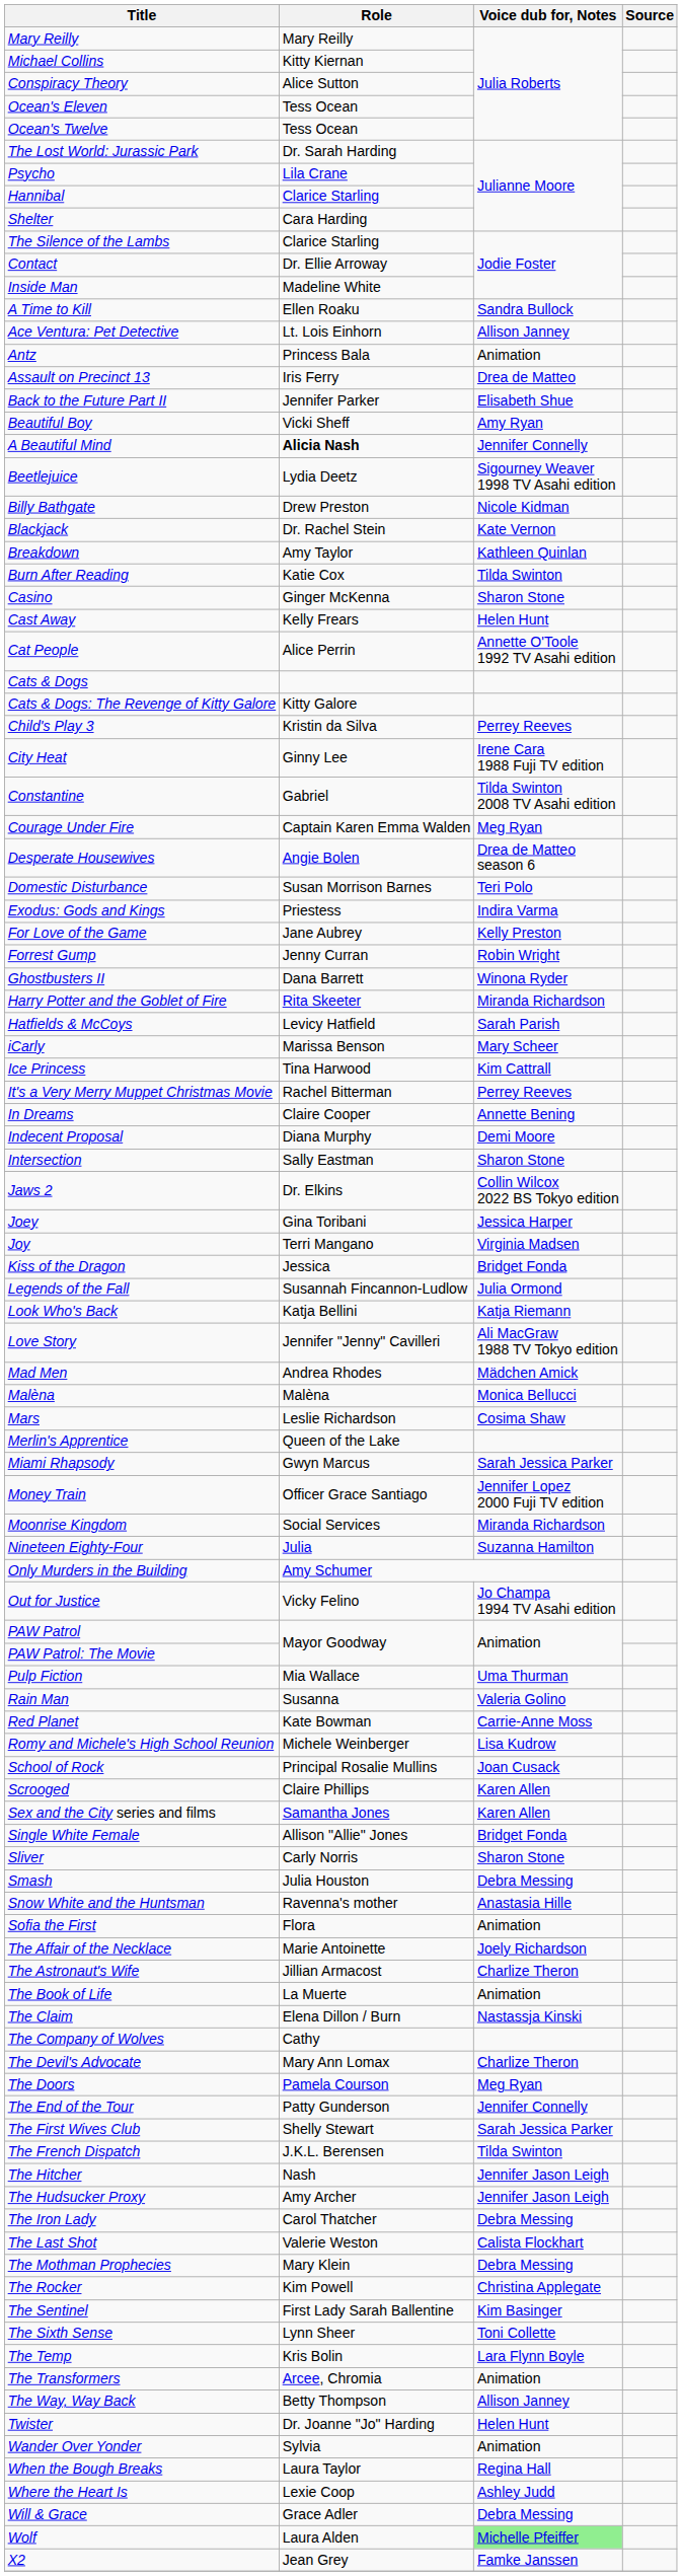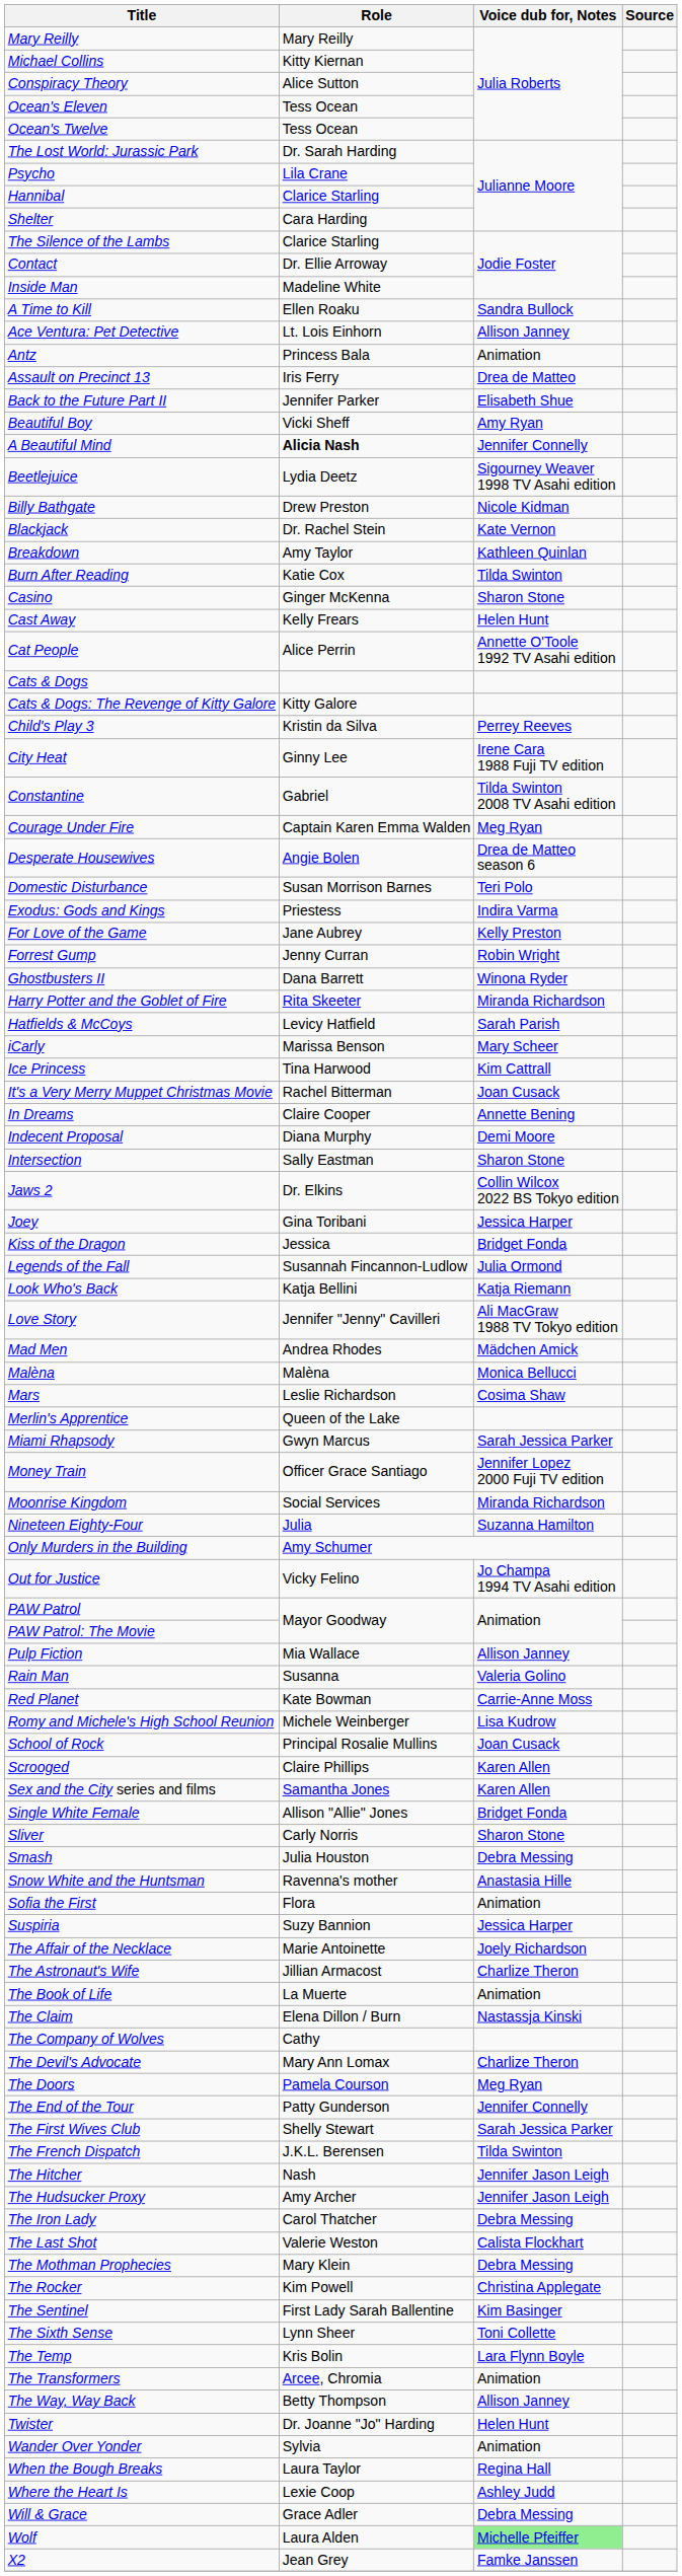 <table class="wikitable sortable plainrowheaders">
 <tr>
 <th>Title</th>
 <th>Role</th>
 <th>Voice dub for, Notes</th>
 <th class="unsortable">Source</th>
 </tr>
 <tr>
 <td><em><a href='#'>Mary Reilly</a></em></td>
 <td>Mary Reilly</td>
 <td rowspan=5><a href='#'>Julia Roberts</a></td>
 <td></td>
 </tr>
 <tr>
 <td><em><a href='#'>Michael Collins</a></em></td>
 <td>Kitty Kiernan</td>
 <td></td>
 </tr>
 <tr>
 <td><em><a href='#'>Conspiracy Theory</a></em></td>
 <td>Alice Sutton</td>
 <td></td>
 </tr>
 <tr>
 <td><em><a href='#'>Ocean's Eleven</a></em></td>
 <td>Tess Ocean</td>
 <td></td>
 </tr>
 <tr>
 <td><em><a href='#'>Ocean's Twelve</a></em></td>
 <td>Tess Ocean</td>
 <td></td>
 </tr>
 <tr>
 <td><em><a href='#'>The Lost World: Jurassic Park</a></em></td>
 <td>Dr. Sarah Harding</td>
 <td rowspan=4><a href='#'>Julianne Moore</a></td>
 <td></td>
 </tr>
 <tr>
 <td><em><a href='#'>Psycho</a></em></td>
 <td><a href='#'>Lila Crane</a></td>
 <td></td>
 </tr>
 <tr>
 <td><em><a href='#'>Hannibal</a></em></td>
 <td><a href='#'>Clarice Starling</a></td>
 <td></td>
 </tr>
 <tr>
 <td><em><a href='#'>Shelter</a></em></td>
 <td>Cara Harding</td>
 <td></td>
 </tr>
 <tr>
 <td><em><a href='#'>The Silence of the Lambs</a></em></td>
 <td>Clarice Starling</td>
 <td rowspan=3><a href='#'>Jodie Foster</a></td>
 <td></td>
 </tr>
 <tr>
 <td><em><a href='#'>Contact</a></em></td>
 <td>Dr. Ellie Arroway</td>
 <td></td>
 </tr>
 <tr>
 <td><em><a href='#'>Inside Man</a></em></td>
 <td>Madeline White</td>
 <td></td>
 </tr>
 <tr>
 <td><em><a href='#'>A Time to Kill</a></em></td>
 <td>Ellen Roaku</td>
 <td><a href='#'>Sandra Bullock</a></td>
 <td></td>
 </tr>
 <tr>
 <td><em><a href='#'>Ace Ventura: Pet Detective</a></em></td>
 <td>Lt. Lois Einhorn</td>
 <td><a href='#'>Allison Janney</a></td>
 <td></td>
 </tr>
 <tr>
 <td><em><a href='#'>Antz</a></em></td>
 <td>Princess Bala</td>
 <td>Animation</td>
 <td></td>
 </tr>
 <tr>
 <td><em><a href='#'>Assault on Precinct 13</a></em></td>
 <td>Iris Ferry</td>
 <td><a href='#'>Drea de Matteo</a></td>
 <td></td>
 </tr>
 <tr>
 <td><em><a href='#'>Back to the Future Part II</a></em></td>
 <td>Jennifer Parker</td>
 <td><a href='#'>Elisabeth Shue</a></td>
 <td></td>
 </tr>
 <tr>
 <td><em><a href='#'>Beautiful Boy</a></em></td>
 <td>Vicki Sheff</td>
 <td><a href='#'>Amy Ryan</a></td>
 <td></td>
 </tr>
 <tr>
 <td><em><a href='#'>A Beautiful Mind</a></em></td>
 <td><strong>Alicia Nash</strong></td>
 <td><a href='#'>Jennifer Connelly</a></td>
 <td></td>
 </tr>
 <tr>
 <td><em><a href='#'>Beetlejuice</a></em></td>
 <td>Lydia Deetz</td>
 <td><a href='#'>Sigourney Weaver</a><br>1998 TV Asahi edition</td>
 <td></td>
 </tr>
 <tr>
 <td><em><a href='#'>Billy Bathgate</a></em></td>
 <td>Drew Preston</td>
 <td><a href='#'>Nicole Kidman</a></td>
 <td></td>
 </tr>
 <tr>
 <td><em><a href='#'>Blackjack</a></em></td>
 <td>Dr. Rachel Stein</td>
 <td><a href='#'>Kate Vernon</a></td>
 <td></td>
 </tr>
 <tr>
 <td><em><a href='#'>Breakdown</a></em></td>
 <td>Amy Taylor</td>
 <td><a href='#'>Kathleen Quinlan</a></td>
 <td></td>
 </tr>
 <tr>
 <td><em><a href='#'>Burn After Reading</a></em></td>
 <td>Katie Cox</td>
 <td><a href='#'>Tilda Swinton</a></td>
 <td></td>
 </tr>
 <tr>
 <td><em><a href='#'>Casino</a></em></td>
 <td>Ginger McKenna</td>
 <td><a href='#'>Sharon Stone</a></td>
 <td></td>
 </tr>
 <tr>
 <td><em><a href='#'>Cast Away</a></em></td>
 <td>Kelly Frears</td>
 <td><a href='#'>Helen Hunt</a></td>
 <td></td>
 </tr>
 <tr>
 <td><em><a href='#'>Cat People</a></em></td>
 <td>Alice Perrin</td>
 <td><a href='#'>Annette O'Toole</a><br>1992 TV Asahi edition</td>
 <td></td>
 </tr>
 <tr>
 <td><em><a href='#'>Cats & Dogs</a></em></td>
 <td></td>
 <td></td>
 <td></td>
 </tr>
 <tr>
 <td><em><a href='#'>Cats & Dogs: The Revenge of Kitty Galore</a></em></td>
 <td>Kitty Galore</td>
 <td></td>
 <td></td>
 </tr>
 <tr>
 <td><em><a href='#'>Child's Play 3</a></em></td>
 <td>Kristin da Silva</td>
 <td><a href='#'>Perrey Reeves</a></td>
 <td></td>
 </tr>
 <tr>
 <td><em><a href='#'>City Heat</a></em></td>
 <td>Ginny Lee</td>
 <td><a href='#'>Irene Cara</a><br>1988 Fuji TV edition</td>
 <td></td>
 </tr>
 <tr>
 <td><em><a href='#'>Constantine</a></em></td>
 <td>Gabriel</td>
 <td><a href='#'>Tilda Swinton</a><br>2008 TV Asahi edition</td>
 <td></td>
 </tr>
 <tr>
 <td><em><a href='#'>Courage Under Fire</a></em></td>
 <td>Captain Karen Emma Walden</td>
 <td><a href='#'>Meg Ryan</a></td>
 <td></td>
 </tr>
 <tr>
 <td><em><a href='#'>Desperate Housewives</a></em></td>
 <td><a href='#'>Angie Bolen</a></td>
 <td><a href='#'>Drea de Matteo</a><br>season 6</td>
 <td></td>
 </tr>
 <tr>
 <td><em><a href='#'>Domestic Disturbance</a></em></td>
 <td>Susan Morrison Barnes</td>
 <td><a href='#'>Teri Polo</a></td>
 <td></td>
 </tr>
 <tr>
 <td><em><a href='#'>Exodus: Gods and Kings</a></em></td>
 <td>Priestess</td>
 <td><a href='#'>Indira Varma</a></td>
 <td></td>
 </tr>
 <tr>
 <td><em><a href='#'>For Love of the Game</a></em></td>
 <td>Jane Aubrey</td>
 <td><a href='#'>Kelly Preston</a></td>
 <td></td>
 </tr>
 <tr>
 <td><em><a href='#'>Forrest Gump</a></em></td>
 <td>Jenny Curran</td>
 <td><a href='#'>Robin Wright</a></td>
 <td></td>
 </tr>
 <tr>
 <td><em><a href='#'>Ghostbusters II</a></em></td>
 <td>Dana Barrett</td>
 <td><a href='#'>Winona Ryder</a></td>
 <td></td>
 </tr>
 <tr>
 <td><em><a href='#'>Harry Potter and the Goblet of Fire</a></em></td>
 <td><a href='#'>Rita Skeeter</a></td>
 <td><a href='#'>Miranda Richardson</a></td>
 <td></td>
 </tr>
 <tr>
 <td><em><a href='#'>Hatfields & McCoys</a></em></td>
 <td>Levicy Hatfield</td>
 <td><a href='#'>Sarah Parish</a></td>
 <td></td>
 </tr>
 <tr>
 <td><em><a href='#'>iCarly</a></em></td>
 <td>Marissa Benson</td>
 <td><a href='#'>Mary Scheer</a></td>
 <td></td>
 </tr>
 <tr>
 <td><em><a href='#'>Ice Princess</a></em></td>
 <td>Tina Harwood</td>
 <td><a href='#'>Kim Cattrall</a></td>
 <td></td>
 </tr>
 <tr>
 <td><em><a href='#'>It's a Very Merry Muppet Christmas Movie</a></em></td>
 <td>Rachel Bitterman</td>
-<td><a href='#'>Perrey Reeves</a></td>
+<td><a href='#'>Joan Cusack</a></td>
 <td></td>
 </tr>
 <tr>
 <td><em><a href='#'>In Dreams</a></em></td>
 <td>Claire Cooper</td>
 <td><a href='#'>Annette Bening</a></td>
 <td></td>
 </tr>
 <tr>
 <td><em><a href='#'>Indecent Proposal</a></em></td>
 <td>Diana Murphy</td>
 <td><a href='#'>Demi Moore</a></td>
 <td></td>
 </tr>
 <tr>
 <td><em><a href='#'>Intersection</a></em></td>
 <td>Sally Eastman</td>
 <td><a href='#'>Sharon Stone</a></td>
 <td></td>
 </tr>
 <tr>
 <td><em><a href='#'>Jaws 2</a></em></td>
 <td>Dr. Elkins</td>
 <td><a href='#'>Collin Wilcox</a><br>2022 BS Tokyo edition</td>
 <td></td>
 </tr>
 <tr>
 <td><em><a href='#'>Joey</a></em></td>
 <td>Gina Toribani</td>
 <td><a href='#'>Jessica Harper</a></td>
-<td></td>
-</tr>
-<tr>
-<td><em><a href='#'>Joy</a></em></td>
-<td>Terri Mangano</td>
-<td><a href='#'>Virginia Madsen</a></td>
 <td></td>
 </tr>
 <tr>
 <td><em><a href='#'>Kiss of the Dragon</a></em></td>
 <td>Jessica</td>
 <td><a href='#'>Bridget Fonda</a></td>
 <td></td>
 </tr>
 <tr>
 <td><em><a href='#'>Legends of the Fall</a></em></td>
 <td>Susannah Fincannon-Ludlow</td>
 <td><a href='#'>Julia Ormond</a></td>
 <td></td>
 </tr>
 <tr>
 <td><em><a href='#'>Look Who's Back</a></em></td>
 <td>Katja Bellini</td>
 <td><a href='#'>Katja Riemann</a></td>
 <td></td>
 </tr>
 <tr>
 <td><em><a href='#'>Love Story</a></em></td>
 <td>Jennifer "Jenny" Cavilleri</td>
 <td><a href='#'>Ali MacGraw</a><br>1988 TV Tokyo edition</td>
 <td></td>
 </tr>
 <tr>
 <td><em><a href='#'>Mad Men</a></em></td>
 <td>Andrea Rhodes</td>
 <td><a href='#'>Mädchen Amick</a></td>
 <td></td>
 </tr>
 <tr>
 <td><em><a href='#'>Malèna</a></em></td>
 <td>Malèna</td>
 <td><a href='#'>Monica Bellucci</a></td>
 <td></td>
 </tr>
 <tr>
 <td><em><a href='#'>Mars</a></em></td>
 <td>Leslie Richardson</td>
 <td><a href='#'>Cosima Shaw</a></td>
 <td></td>
 </tr>
 <tr>
 <td><em><a href='#'>Merlin's Apprentice</a></em></td>
 <td>Queen of the Lake</td>
 <td></td>
 <td></td>
 </tr>
 <tr>
 <td><em><a href='#'>Miami Rhapsody</a></em></td>
 <td>Gwyn Marcus</td>
 <td><a href='#'>Sarah Jessica Parker</a></td>
 <td></td>
 </tr>
 <tr>
 <td><em><a href='#'>Money Train</a></em></td>
 <td>Officer Grace Santiago</td>
 <td><a href='#'>Jennifer Lopez</a><br>2000 Fuji TV edition</td>
 <td></td>
 </tr>
 <tr>
 <td><em><a href='#'>Moonrise Kingdom</a></em></td>
 <td>Social Services</td>
 <td><a href='#'>Miranda Richardson</a></td>
 <td></td>
 </tr>
 <tr>
 <td><em><a href='#'>Nineteen Eighty-Four</a></em></td>
 <td><a href='#'>Julia</a></td>
 <td><a href='#'>Suzanna Hamilton</a></td>
 <td></td>
 </tr>
 <tr>
 <td><em><a href='#'>Only Murders in the Building</a></em></td>
 <td colspan="2"><a href='#'>Amy Schumer</a></td>
 <td></td>
 </tr>
 <tr>
 <td><em><a href='#'>Out for Justice</a></em></td>
 <td>Vicky Felino</td>
 <td><a href='#'>Jo Champa</a><br>1994 TV Asahi edition</td>
 <td></td>
 </tr>
 <tr>
 <td><em><a href='#'>PAW Patrol</a></em></td>
 <td rowspan="2">Mayor Goodway</td>
 <td rowspan="2">Animation</td>
 <td></td>
 </tr>
 <tr>
 <td><em><a href='#'>PAW Patrol: The Movie</a></em></td>
 <td></td>
 </tr>
 <tr>
 <td><em><a href='#'>Pulp Fiction</a></em></td>
 <td>Mia Wallace</td>
-<td><a href='#'>Uma Thurman</a></td>
+<td><a href='#'>Allison Janney</a></td>
 <td></td>
 </tr>
 <tr>
 <td><em><a href='#'>Rain Man</a></em></td>
 <td>Susanna</td>
 <td><a href='#'>Valeria Golino</a></td>
 <td></td>
 </tr>
 <tr>
 <td><em><a href='#'>Red Planet</a></em></td>
 <td>Kate Bowman</td>
 <td><a href='#'>Carrie-Anne Moss</a></td>
 <td></td>
 </tr>
 <tr>
 <td><em><a href='#'>Romy and Michele's High School Reunion</a></em></td>
 <td>Michele Weinberger</td>
 <td><a href='#'>Lisa Kudrow</a></td>
 <td></td>
 </tr>
 <tr>
 <td><em><a href='#'>School of Rock</a></em></td>
 <td>Principal Rosalie Mullins</td>
 <td><a href='#'>Joan Cusack</a></td>
 <td></td>
 </tr>
 <tr>
 <td><em><a href='#'>Scrooged</a></em></td>
 <td>Claire Phillips</td>
 <td><a href='#'>Karen Allen</a></td>
 <td></td>
 </tr>
 <tr>
 <td><em><a href='#'>Sex and the City</a></em> series and films</td>
 <td><a href='#'>Samantha Jones</a></td>
 <td><a href='#'>Karen Allen</a></td>
 <td></td>
 </tr>
 <tr>
 <td><em><a href='#'>Single White Female</a></em></td>
 <td>Allison "Allie" Jones</td>
 <td><a href='#'>Bridget Fonda</a></td>
 <td></td>
 </tr>
 <tr>
 <td><em><a href='#'>Sliver</a></em></td>
 <td>Carly Norris</td>
 <td><a href='#'>Sharon Stone</a></td>
 <td></td>
 </tr>
 <tr>
 <td><em><a href='#'>Smash</a></em></td>
 <td>Julia Houston</td>
 <td><a href='#'>Debra Messing</a></td>
 <td></td>
 </tr>
 <tr>
 <td><em><a href='#'>Snow White and the Huntsman</a></em></td>
 <td>Ravenna's mother</td>
 <td><a href='#'>Anastasia Hille</a></td>
 <td></td>
 </tr>
 <tr>
 <td><em><a href='#'>Sofia the First</a></em></td>
 <td>Flora</td>
 <td>Animation</td>
+<td></td>
+</tr>
+<tr>
+<td><em><a href='#'>Suspiria</a></em></td>
+<td>Suzy Bannion</td>
+<td><a href='#'>Jessica Harper</a></td>
 <td></td>
 </tr>
 <tr>
 <td><em><a href='#'>The Affair of the Necklace</a></em></td>
 <td>Marie Antoinette</td>
 <td><a href='#'>Joely Richardson</a></td>
 <td></td>
 </tr>
 <tr>
 <td><em><a href='#'>The Astronaut's Wife</a></em></td>
 <td>Jillian Armacost</td>
 <td><a href='#'>Charlize Theron</a></td>
 <td></td>
 </tr>
 <tr>
 <td><em><a href='#'>The Book of Life</a></em></td>
 <td>La Muerte</td>
 <td>Animation</td>
 <td></td>
 </tr>
 <tr>
 <td><em><a href='#'>The Claim</a></em></td>
 <td>Elena Dillon / Burn</td>
 <td><a href='#'>Nastassja Kinski</a></td>
 <td></td>
 </tr>
 <tr>
 <td><em><a href='#'>The Company of Wolves</a></em></td>
 <td>Cathy</td>
 <td></td>
 <td></td>
 </tr>
 <tr>
 <td><em><a href='#'>The Devil's Advocate</a></em></td>
 <td>Mary Ann Lomax</td>
 <td><a href='#'>Charlize Theron</a></td>
 <td></td>
 </tr>
 <tr>
 <td><em><a href='#'>The Doors</a></em></td>
 <td><a href='#'>Pamela Courson</a></td>
 <td><a href='#'>Meg Ryan</a></td>
 <td></td>
 </tr>
 <tr>
 <td><em><a href='#'>The End of the Tour</a></em></td>
 <td>Patty Gunderson</td>
 <td><a href='#'>Jennifer Connelly</a></td>
 <td></td>
 </tr>
 <tr>
 <td><em><a href='#'>The First Wives Club</a></em></td>
 <td>Shelly Stewart</td>
 <td><a href='#'>Sarah Jessica Parker</a></td>
 <td></td>
 </tr>
 <tr>
 <td><em><a href='#'>The French Dispatch</a></em></td>
 <td>J.K.L. Berensen</td>
 <td><a href='#'>Tilda Swinton</a></td>
 <td></td>
 </tr>
 <tr>
 <td><em><a href='#'>The Hitcher</a></em></td>
 <td>Nash</td>
 <td><a href='#'>Jennifer Jason Leigh</a></td>
 <td></td>
 </tr>
 <tr>
 <td><em><a href='#'>The Hudsucker Proxy</a></em></td>
 <td>Amy Archer</td>
 <td><a href='#'>Jennifer Jason Leigh</a></td>
 <td></td>
 </tr>
 <tr>
 <td><em><a href='#'>The Iron Lady</a></em></td>
 <td>Carol Thatcher</td>
 <td><a href='#'>Debra Messing</a></td>
 <td></td>
 </tr>
 <tr>
 <td><em><a href='#'>The Last Shot</a></em></td>
 <td>Valerie Weston</td>
 <td><a href='#'>Calista Flockhart</a></td>
 <td></td>
 </tr>
 <tr>
 <td><em><a href='#'>The Mothman Prophecies</a></em></td>
 <td>Mary Klein</td>
 <td><a href='#'>Debra Messing</a></td>
 <td></td>
 </tr>
 <tr>
 <td><em><a href='#'>The Rocker</a></em></td>
 <td>Kim Powell</td>
 <td><a href='#'>Christina Applegate</a></td>
 <td></td>
 </tr>
 <tr>
 <td><em><a href='#'>The Sentinel</a></em></td>
 <td>First Lady Sarah Ballentine</td>
 <td><a href='#'>Kim Basinger</a></td>
 <td></td>
 </tr>
 <tr>
 <td><em><a href='#'>The Sixth Sense</a></em></td>
 <td>Lynn Sheer</td>
 <td><a href='#'>Toni Collette</a></td>
 <td></td>
 </tr>
 <tr>
 <td><em><a href='#'>The Temp</a></em></td>
 <td>Kris Bolin</td>
 <td><a href='#'>Lara Flynn Boyle</a></td>
 <td></td>
 </tr>
 <tr>
 <td><em><a href='#'>The Transformers</a></em></td>
 <td><a href='#'>Arcee</a>, Chromia</td>
 <td>Animation</td>
 <td></td>
 </tr>
 <tr>
 <td><em><a href='#'>The Way, Way Back</a></em></td>
 <td>Betty Thompson</td>
 <td><a href='#'>Allison Janney</a></td>
 <td></td>
 </tr>
 <tr>
 <td><em><a href='#'>Twister</a></em></td>
 <td>Dr. Joanne "Jo" Harding</td>
 <td><a href='#'>Helen Hunt</a></td>
 <td></td>
 </tr>
 <tr>
 <td><em><a href='#'>Wander Over Yonder</a></em></td>
 <td>Sylvia</td>
 <td>Animation</td>
 <td></td>
 </tr>
 <tr>
 <td><em><a href='#'>When the Bough Breaks</a></em></td>
 <td>Laura Taylor</td>
 <td><a href='#'>Regina Hall</a></td>
 <td></td>
 </tr>
 <tr>
 <td><em><a href='#'>Where the Heart Is</a></em></td>
 <td>Lexie Coop</td>
 <td><a href='#'>Ashley Judd</a></td>
 <td></td>
 </tr>
 <tr>
 <td><em><a href='#'>Will & Grace</a></em></td>
 <td>Grace Adler</td>
 <td><a href='#'>Debra Messing</a></td>
 <td></td>
 </tr>
 <tr>
 <td><em><a href='#'>Wolf</a></em></td>
 <td>Laura Alden</td>
 <td style="background: lightgreen;"><a href='#'>Michelle Pfeiffer</a></td>
 <td></td>
 </tr>
 <tr>
 <td><em><a href='#'>X2</a></em></td>
 <td>Jean Grey</td>
 <td><a href='#'>Famke Janssen</a></td>
 <td></td>
 </tr>
 <tr>
 </tr>
 </table>
